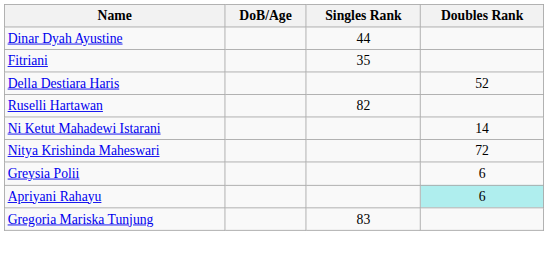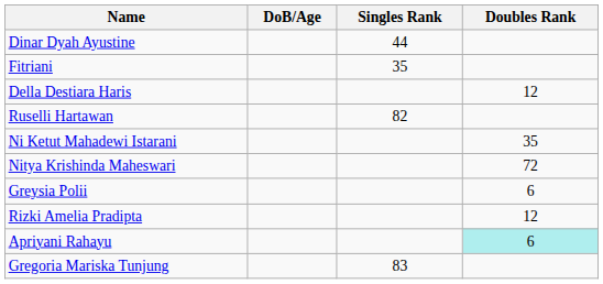 <table class="wikitable"  style="width:600px; font-size:95%;">
 <tr>
 <th align="left">Name</th>
 <th align="left">DoB/Age</th>
 <th align="left">Singles Rank</th>
 <th align="left">Doubles Rank</th>
 </tr>
 <tr>
 <td><a href='#'>Dinar Dyah Ayustine</a></td>
 <td></td>
 <td align="center">44</td>
 <td></td>
 </tr>
 <tr>
 <td><a href='#'>Fitriani</a></td>
 <td></td>
 <td align="center">35</td>
 <td></td>
 </tr>
 <tr>
 <td><a href='#'>Della Destiara Haris</a></td>
 <td></td>
 <td></td>
-<td align="center">52</td>
+<td align="center">12</td>
 </tr>
 <tr>
 <td><a href='#'>Ruselli Hartawan</a></td>
 <td></td>
 <td align="center">82</td>
 <td></td>
 </tr>
 <tr>
 <td><a href='#'>Ni Ketut Mahadewi Istarani</a></td>
 <td></td>
 <td></td>
-<td align="center">14</td>
+<td align="center">35</td>
 </tr>
 <tr>
 <td><a href='#'>Nitya Krishinda Maheswari</a></td>
 <td></td>
 <td></td>
 <td align="center">72</td>
 </tr>
 <tr>
 <td><a href='#'>Greysia Polii</a></td>
 <td></td>
 <td></td>
 <td align="center">6</td>
 </tr>
 <tr>
+<td><a href='#'>Rizki Amelia Pradipta</a></td>
+<td></td>
+<td></td>
+<td align="center">12</td>
+</tr>
+<tr>
 <td><a href='#'>Apriyani Rahayu</a></td>
 <td></td>
 <td></td>
 <td align="center" style="background: paleturquoise;">6</td>
 </tr>
 <tr>
 <td><a href='#'>Gregoria Mariska Tunjung</a></td>
 <td></td>
 <td align="center">83</td>
 <td></td>
 </tr>
 </table>
